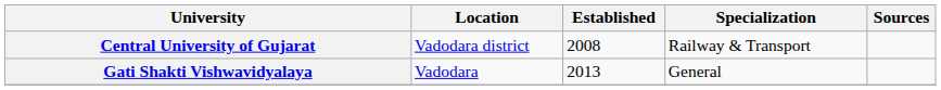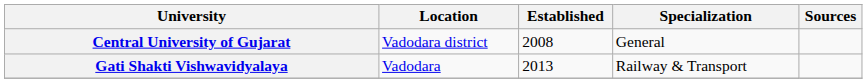 <table class="wikitable sortable collapsible plainrowheaders" border="1" style="text-align:left; width:70%">
 <tr>
 <th scope="col" style="width: 40%;">University</th>
 <th scope="col" style="width: 15%;">Location</th>
 <th scope="col" style="width: 10%;">Established</th>
 <th scope="col" style="width: 20%;">Specialization</th>
 <th scope="col" style="width: 05%;" class="unsortable">Sources</th>
 </tr>
 <tr>
 <th scope="row"><a href='#'>Central University of Gujarat</a></th>
 <td><a href='#'>Vadodara district</a></td>
 <td>2008</td>
-<td>Railway & Transport</td>
+<td>General</td>
 <td></td>
 </tr>
 <tr>
 <th scope="row"><a href='#'>Gati Shakti Vishwavidyalaya</a></th>
 <td><a href='#'>Vadodara</a></td>
 <td>2013</td>
-<td>General</td>
+<td>Railway & Transport</td>
 <td></td>
 </tr>
 <tr>
 </tr>
 </table>
